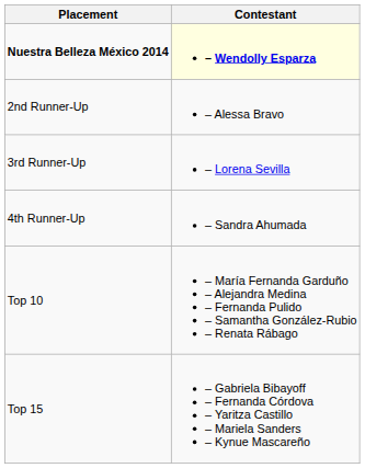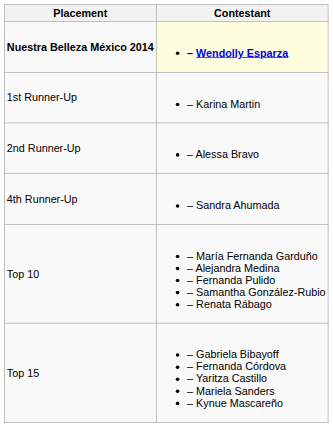 <table class="wikitable sortable" style="font-size: 95%;">
 <tr>
 <th>Placement</th>
 <th>Contestant</th>
 </tr>
 <tr>
 <td><strong>Nuestra Belleza México 2014</strong></td>
 <td style="background: lightyellow;"><br><ul><li><strong> – <a href='#'>Wendolly Esparza</a></strong></li></ul></td>
 </tr>
 <tr>
+<td>1st Runner-Up</td>
+<td><br><ul><li> – Karina Martin</li></ul></td>
+</tr>
+<tr>
 <td>2nd Runner-Up</td>
 <td><br><ul><li> – Alessa Bravo</li></ul></td>
-</tr>
-<tr>
-<td>3rd Runner-Up</td>
-<td><br><ul><li> – <a href='#'>Lorena Sevilla</a></li></ul></td>
 </tr>
 <tr>
 <td>4th Runner-Up</td>
 <td><br><ul><li> – Sandra Ahumada</li></ul></td>
 </tr>
 <tr>
 <td>Top 10</td>
 <td><br><ul><li> – María Fernanda Garduño</li><li> – Alejandra Medina</li><li> – Fernanda Pulido</li><li> – Samantha González-Rubio</li><li> – Renata Rábago</li></ul></td>
 </tr>
 <tr>
 <td>Top 15</td>
 <td><br><ul><li> – Gabriela Bibayoff</li><li> – Fernanda Córdova</li><li> – Yaritza Castillo</li><li> – Mariela Sanders</li><li> – Kynue Mascareño</li></ul></td>
 </tr>
 </table>
